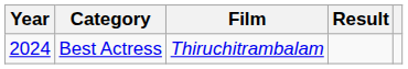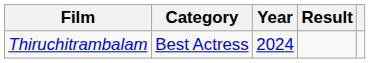 <table class="wikitable sortable plainrowheaders">
 <tr>
+<th scope="col">Film</th>
+<th scope="col">Category</th>
 <th scope="col">Year</th>
-<th scope="col">Category</th>
-<th scope="col">Film</th>
 <th scope="col">Result</th>
 <th scope="col" class="unsortable"></th>
 </tr>
 <tr>
+<td><em><a href='#'>Thiruchitrambalam</a></em></td>
+<td><a href='#'>Best Actress</a></td>
 <td><a href='#'>2024</a></td>
-<td><a href='#'>Best Actress</a></td>
-<td><em><a href='#'>Thiruchitrambalam</a></em></td>
 <td></td>
 <td></td>
 </tr>
 </table>
